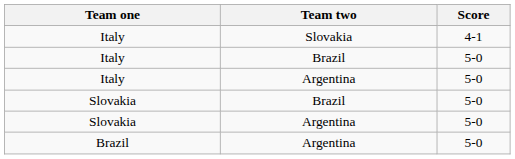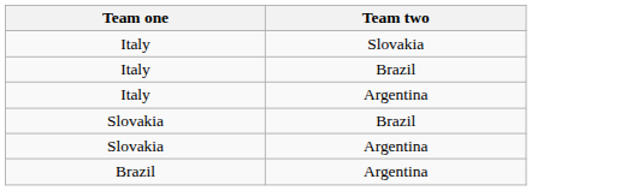 <table class="wikitable" style="text-align: center">
 <tr>
 <th width=250>Team one</th>
 <th width=250>Team two</th>
-<th width=80>Score</th>
 </tr>
 <tr>
 <td> Italy</td>
 <td> Slovakia</td>
-<td>4-1</td>
 </tr>
 <tr>
 <td> Italy</td>
 <td> Brazil</td>
-<td>5-0</td>
 </tr>
 <tr>
 <td> Italy</td>
 <td> Argentina</td>
-<td>5-0</td>
 </tr>
 <tr>
 <td> Slovakia</td>
 <td> Brazil</td>
-<td>5-0</td>
 </tr>
 <tr>
 <td> Slovakia</td>
 <td> Argentina</td>
-<td>5-0</td>
 </tr>
 <tr>
 <td> Brazil</td>
 <td> Argentina</td>
-<td>5-0</td>
 </tr>
 </table>
